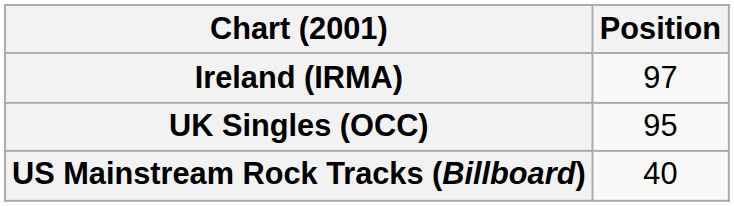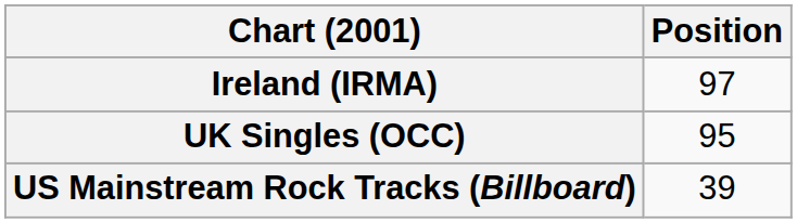 <table class="wikitable sortable plainrowheaders" style="text-align:center">
 <tr>
 <th scope="col">Chart (2001)</th>
 <th scope="col">Position</th>
 </tr>
 <tr>
 <th scope="row">Ireland (IRMA)</th>
 <td>97</td>
 </tr>
 <tr>
 <th scope="row">UK Singles (OCC)</th>
 <td>95</td>
 </tr>
 <tr>
 <th scope="row">US Mainstream Rock Tracks (<em>Billboard</em>)</th>
-<td>40</td>
+<td>39</td>
 </tr>
 </table>
